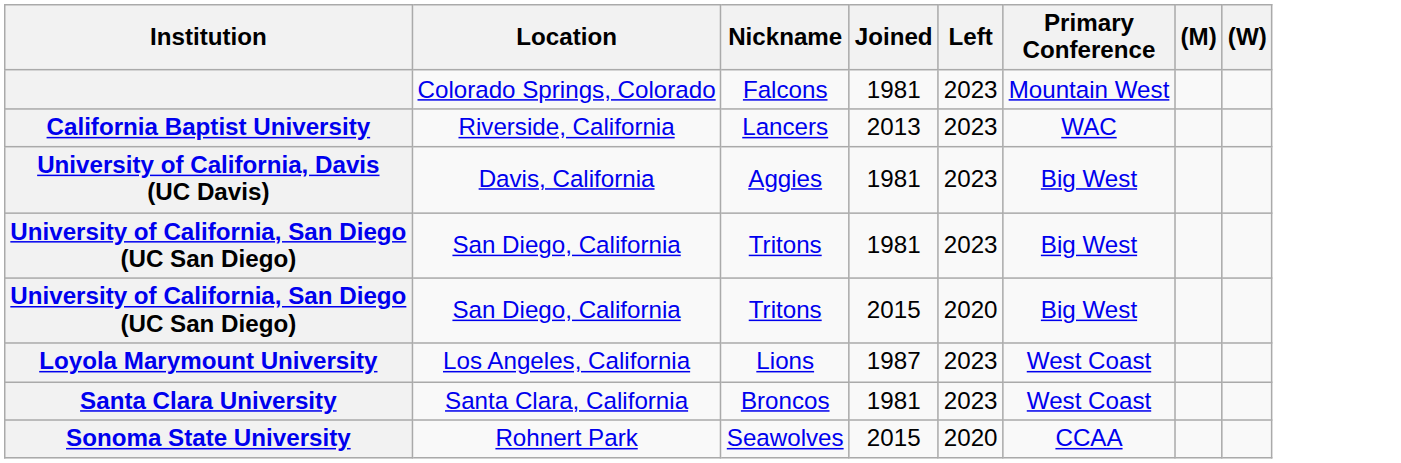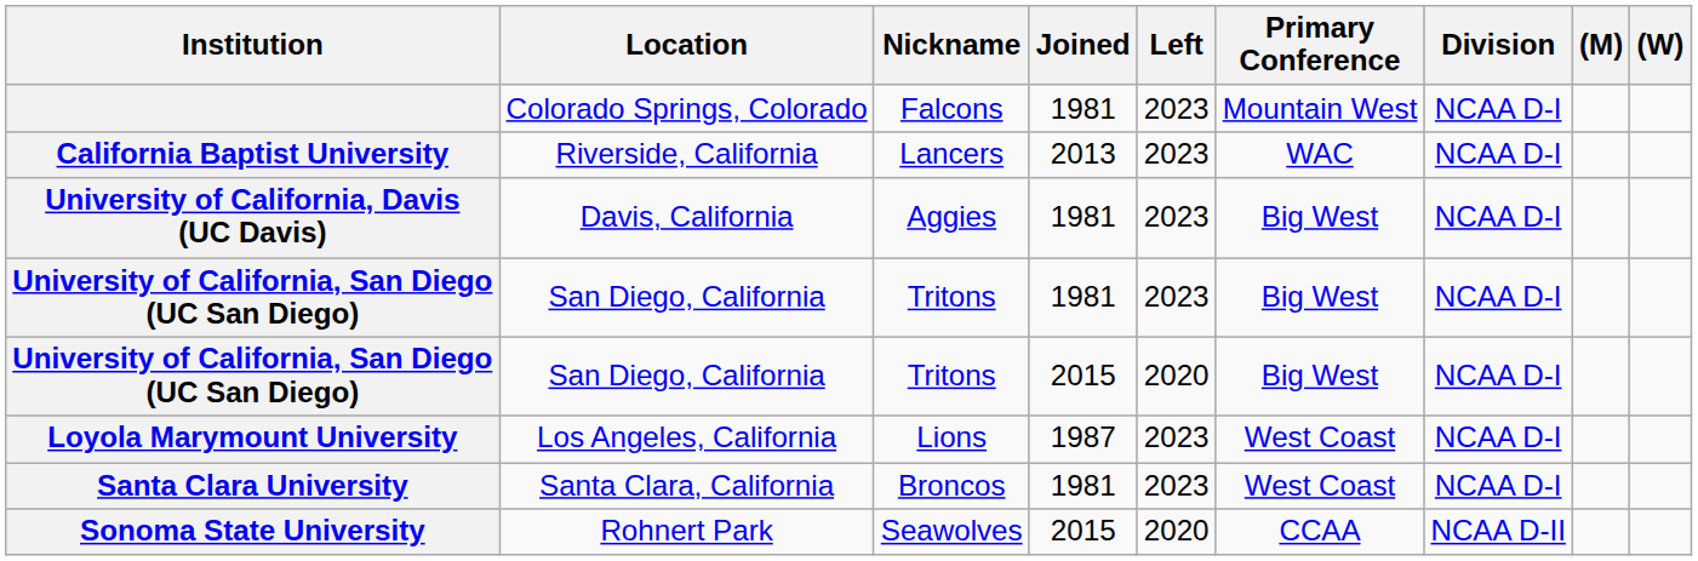 <table class="wikitable sortable" style="text-align:center">
 <tr>
 <th>Institution</th>
 <th>Location</th>
 <th>Nickname</th>
 <th>Joined</th>
 <th>Left</th>
 <th>Primary<br>Conference</th>
+<th>Division</th>
 <th>(M)</th>
 <th>(W)</th>
 </tr>
 <tr>
 <th><strong></strong></th>
 <td><a href='#'>Colorado Springs, Colorado</a></td>
 <td><a href='#'>Falcons</a></td>
 <td>1981</td>
 <td>2023</td>
 <td><a href='#'>Mountain West</a></td>
+<td><a href='#'>NCAA D-I</a></td>
 <td></td>
 <td></td>
 </tr>
 <tr>
 <th><strong><a href='#'>California Baptist University</a></strong></th>
 <td><a href='#'>Riverside, California</a></td>
 <td><a href='#'>Lancers</a></td>
 <td>2013</td>
 <td>2023</td>
 <td><a href='#'>WAC</a></td>
+<td><a href='#'>NCAA D-I</a></td>
 <td></td>
 <td></td>
 </tr>
 <tr>
 <th><strong><a href='#'>University of California, Davis</a></strong><br>(UC Davis)</th>
 <td><a href='#'>Davis, California</a></td>
 <td><a href='#'>Aggies</a></td>
 <td>1981</td>
 <td>2023</td>
 <td><a href='#'>Big West</a></td>
+<td><a href='#'>NCAA D-I</a></td>
 <td></td>
 <td></td>
 </tr>
 <tr>
 <th><strong><a href='#'>University of California, San Diego</a></strong><br>(UC San Diego)</th>
 <td><a href='#'>San Diego, California</a></td>
 <td><a href='#'>Tritons</a></td>
 <td>1981</td>
 <td>2023</td>
 <td><a href='#'>Big West</a></td>
+<td><a href='#'>NCAA D-I</a></td>
 <td></td>
 <td></td>
 </tr>
 <tr>
 <th><strong><a href='#'>University of California, San Diego</a></strong><br>(UC San Diego)</th>
 <td><a href='#'>San Diego, California</a></td>
 <td><a href='#'>Tritons</a></td>
 <td>2015</td>
 <td>2020</td>
 <td><a href='#'>Big West</a></td>
+<td><a href='#'>NCAA D-I</a></td>
 <td></td>
 <td></td>
 </tr>
 <tr>
 <th><strong><a href='#'>Loyola Marymount University</a></strong></th>
 <td><a href='#'>Los Angeles, California</a></td>
 <td><a href='#'>Lions</a></td>
 <td>1987</td>
 <td>2023</td>
 <td><a href='#'>West Coast</a></td>
+<td><a href='#'>NCAA D-I</a></td>
 <td></td>
 <td></td>
 </tr>
 <tr>
 <th><strong><a href='#'>Santa Clara University</a></strong></th>
 <td><a href='#'>Santa Clara, California</a></td>
 <td><a href='#'>Broncos</a></td>
 <td>1981</td>
 <td>2023</td>
 <td><a href='#'>West Coast</a></td>
+<td><a href='#'>NCAA D-I</a></td>
 <td></td>
 <td></td>
 </tr>
 <tr>
 <th><strong><a href='#'>Sonoma State University</a></strong></th>
 <td><a href='#'>Rohnert Park</a></td>
 <td><a href='#'>Seawolves</a></td>
 <td>2015</td>
 <td>2020</td>
 <td><a href='#'>CCAA</a></td>
+<td><a href='#'>NCAA D-II</a></td>
 <td></td>
 <td></td>
 </tr>
 </table>
